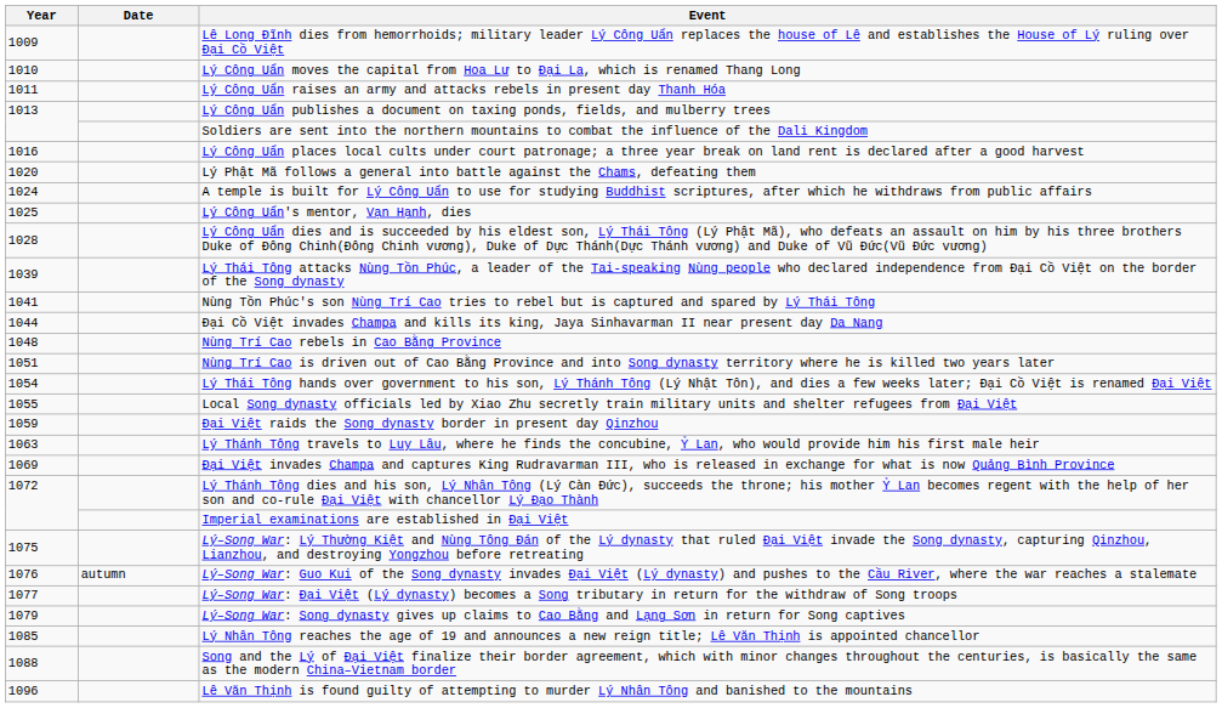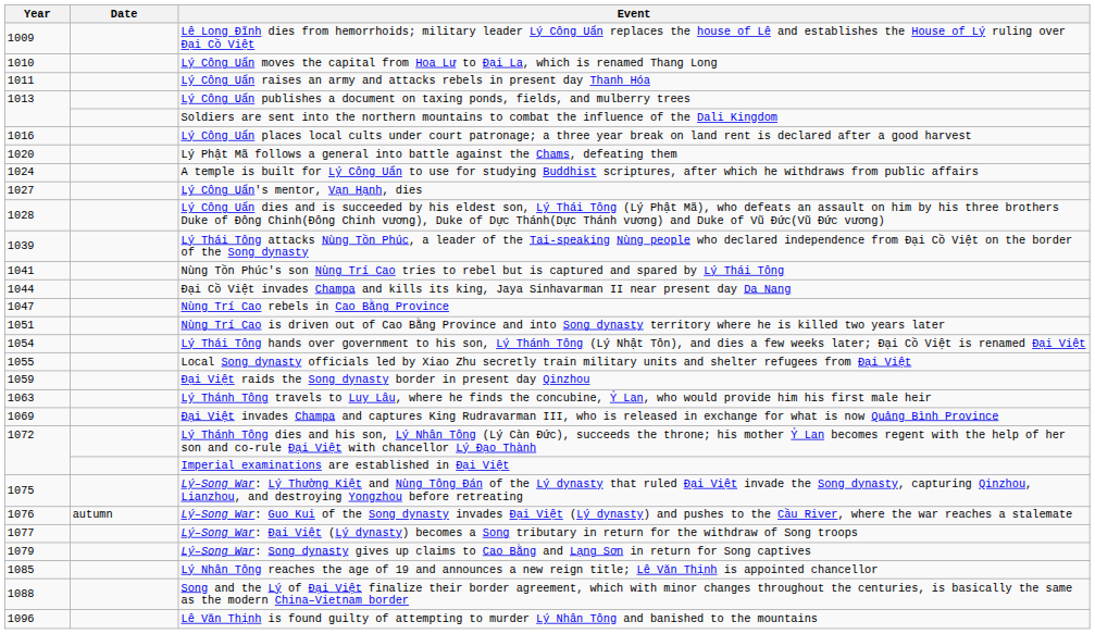 <table class="wikitable" width="100%">
 <tr>
 <th style="width:6%">Year</th>
 <th style="width:10%">Date</th>
 <th>Event</th>
 </tr>
 <tr>
 <td>1009</td>
 <td></td>
 <td><a href='#'>Lê Long Đĩnh</a> dies from hemorrhoids; military leader <a href='#'>Lý Công Uẩn</a> replaces the <a href='#'>house of Lê</a> and establishes the <a href='#'>House of Lý</a> ruling over <a href='#'>Đại Cồ Việt</a></td>
 </tr>
 <tr>
 <td>1010</td>
 <td></td>
 <td><a href='#'>Lý Công Uẩn</a> moves the capital from <a href='#'>Hoa Lư</a> to <a href='#'>Đại La</a>, which is renamed Thang Long</td>
 </tr>
 <tr>
 <td>1011</td>
 <td></td>
 <td><a href='#'>Lý Công Uẩn</a> raises an army and attacks rebels in present day <a href='#'>Thanh Hóa</a></td>
 </tr>
 <tr>
 <td rowspan="2" valign="top">1013</td>
 <td></td>
 <td><a href='#'>Lý Công Uẩn</a> publishes a document on taxing ponds, fields, and mulberry trees</td>
 </tr>
 <tr>
 <td></td>
 <td>Soldiers are sent into the northern mountains to combat the influence of the <a href='#'>Dali Kingdom</a></td>
 </tr>
 <tr>
 <td>1016</td>
 <td></td>
 <td><a href='#'>Lý Công Uẩn</a> places local cults under court patronage; a three year break on land rent is declared after a good harvest</td>
 </tr>
 <tr>
 <td>1020</td>
 <td></td>
 <td>Lý Phật Mã follows a general into battle against the <a href='#'>Chams</a>, defeating them</td>
 </tr>
 <tr>
 <td>1024</td>
 <td></td>
 <td>A temple is built for <a href='#'>Lý Công Uẩn</a> to use for studying <a href='#'>Buddhist</a> scriptures, after which he withdraws from public affairs</td>
 </tr>
 <tr>
-<td>1025</td>
+<td>1027</td>
 <td></td>
 <td><a href='#'>Lý Công Uẩn</a>'s mentor, <a href='#'>Vạn Hạnh</a>, dies</td>
 </tr>
 <tr>
 <td>1028</td>
 <td></td>
 <td><a href='#'>Lý Công Uẩn</a> dies and is succeeded by his eldest son, <a href='#'>Lý Thái Tông</a> (Lý Phật Mã), who defeats an assault on him by his three brothers Duke of Đông Chinh(Đông Chinh vương), Duke of Dực Thánh(Dực Thánh vương) and Duke of Vũ Đức(Vũ Đức vương)</td>
 </tr>
 <tr>
 <td>1039</td>
 <td></td>
 <td><a href='#'>Lý Thái Tông</a> attacks <a href='#'>Nùng Tồn Phúc</a>, a leader of the <a href='#'>Tai-speaking</a> <a href='#'>Nùng people</a> who declared independence from Đại Cồ Việt on the border of the <a href='#'>Song dynasty</a></td>
 </tr>
 <tr>
 <td>1041</td>
 <td></td>
 <td>Nùng Tồn Phúc's son <a href='#'>Nùng Trí Cao</a> tries to rebel but is captured and spared by <a href='#'>Lý Thái Tông</a></td>
 </tr>
 <tr>
 <td>1044</td>
 <td></td>
 <td>Đại Cồ Việt invades <a href='#'>Champa</a> and kills its king, Jaya Sinhavarman II near present day <a href='#'>Da Nang</a></td>
 </tr>
 <tr>
-<td>1048</td>
+<td>1047</td>
 <td></td>
 <td><a href='#'>Nùng Trí Cao</a> rebels in <a href='#'>Cao Bằng Province</a></td>
 </tr>
 <tr>
 <td>1051</td>
 <td></td>
 <td><a href='#'>Nùng Trí Cao</a> is driven out of Cao Bằng Province and into <a href='#'>Song dynasty</a> territory where he is killed two years later</td>
 </tr>
 <tr>
 <td>1054</td>
 <td></td>
 <td><a href='#'>Lý Thái Tông</a> hands over government to his son, <a href='#'>Lý Thánh Tông</a> (Lý Nhật Tôn), and dies a few weeks later; Đại Cồ Việt is renamed <a href='#'>Đại Việt</a></td>
 </tr>
 <tr>
 <td>1055</td>
 <td></td>
 <td>Local <a href='#'>Song dynasty</a> officials led by Xiao Zhu secretly train military units and shelter refugees from <a href='#'>Đại Việt</a></td>
 </tr>
 <tr>
 <td>1059</td>
 <td></td>
 <td><a href='#'>Đại Việt</a> raids the <a href='#'>Song dynasty</a> border in present day <a href='#'>Qinzhou</a></td>
 </tr>
 <tr>
 <td>1063</td>
 <td></td>
 <td><a href='#'>Lý Thánh Tông</a> travels to <a href='#'>Luy Lâu</a>, where he finds the concubine, <a href='#'>Ỷ Lan</a>, who would provide him his first male heir</td>
 </tr>
 <tr>
 <td>1069</td>
 <td></td>
 <td><a href='#'>Đại Việt</a> invades <a href='#'>Champa</a> and captures King Rudravarman III, who is released in exchange for what is now <a href='#'>Quảng Bình Province</a></td>
 </tr>
 <tr>
 <td rowspan="2" valign="top">1072</td>
 <td></td>
 <td><a href='#'>Lý Thánh Tông</a> dies and his son, <a href='#'>Lý Nhân Tông</a> (Lý Càn Đức), succeeds the throne; his mother <a href='#'>Ỷ Lan</a> becomes regent with the help of her son and co-rule <a href='#'>Đại Việt</a> with chancellor <a href='#'>Lý Đạo Thành</a> </td>
 </tr>
 <tr>
 <td></td>
 <td><a href='#'>Imperial examinations</a> are established in <a href='#'>Đại Việt</a></td>
 </tr>
 <tr>
 <td>1075</td>
 <td></td>
 <td><em><a href='#'>Lý–Song War</a></em>: <a href='#'>Lý Thường Kiệt</a> and <a href='#'>Nùng Tông Đán</a> of the <a href='#'>Lý dynasty</a> that ruled <a href='#'>Đại Việt</a> invade the <a href='#'>Song dynasty</a>, capturing <a href='#'>Qinzhou</a>, <a href='#'>Lianzhou</a>, and destroying <a href='#'>Yongzhou</a> before retreating</td>
 </tr>
 <tr>
 <td>1076</td>
 <td>autumn</td>
 <td><em><a href='#'>Lý–Song War</a></em>: <a href='#'>Guo Kui</a> of the <a href='#'>Song dynasty</a> invades <a href='#'>Đại Việt</a> (<a href='#'>Lý dynasty</a>) and pushes to the <a href='#'>Cầu River</a>, where the war reaches a stalemate</td>
 </tr>
 <tr>
 <td>1077</td>
 <td></td>
 <td><em><a href='#'>Lý–Song War</a></em>: <a href='#'>Đại Việt</a> (<a href='#'>Lý dynasty</a>) becomes a <a href='#'>Song</a> tributary in return for the withdraw of Song troops</td>
 </tr>
 <tr>
 <td>1079</td>
 <td></td>
 <td><em><a href='#'>Lý–Song War</a></em>: <a href='#'>Song dynasty</a> gives up claims to <a href='#'>Cao Bằng</a> and <a href='#'>Lạng Sơn</a> in return for Song captives</td>
 </tr>
 <tr>
 <td>1085</td>
 <td></td>
 <td><a href='#'>Lý Nhân Tông</a> reaches the age of 19 and announces a new reign title; <a href='#'>Lê Văn Thịnh</a> is appointed chancellor</td>
 </tr>
 <tr>
 <td>1088</td>
 <td></td>
 <td><a href='#'>Song</a> and the <a href='#'>Lý</a> of <a href='#'>Đại Việt</a> finalize their border agreement, which with minor changes throughout the centuries, is basically the same as the modern <a href='#'>China–Vietnam border</a></td>
 </tr>
 <tr>
 <td>1096</td>
 <td></td>
 <td><a href='#'>Lê Văn Thịnh</a> is found guilty of attempting to murder <a href='#'>Lý Nhân Tông</a> and banished to the mountains</td>
 </tr>
 </table>
